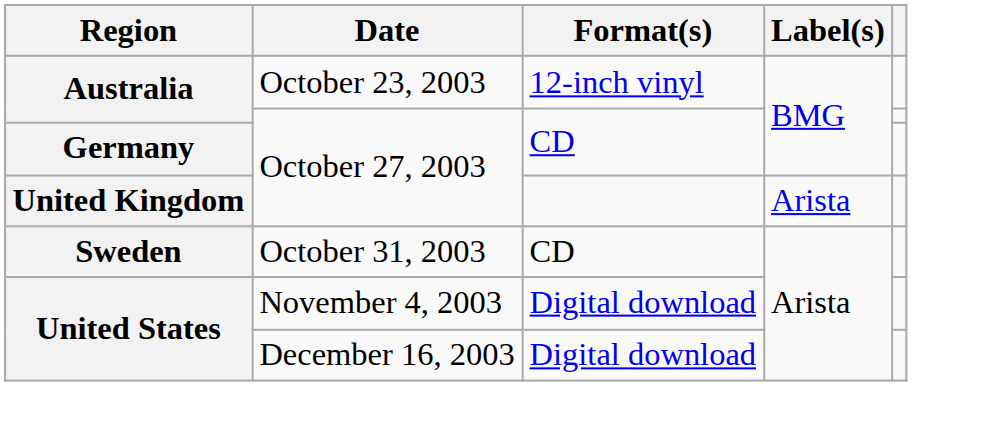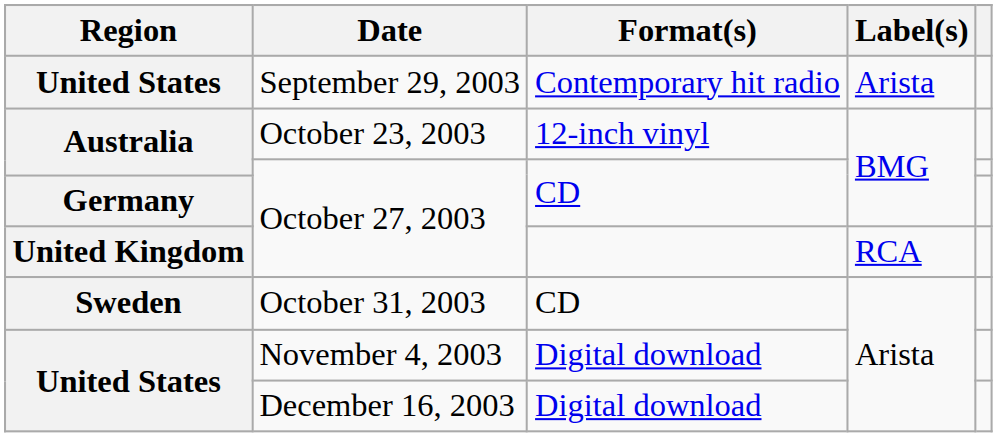 <table class="wikitable plainrowheaders">
 <tr>
 <th scope="col">Region</th>
 <th scope="col">Date</th>
 <th scope="col">Format(s)</th>
 <th scope="col">Label(s)</th>
 <th scope="col"></th>
+</tr>
+<tr>
+<th scope="row">United States</th>
+<td>September 29, 2003</td>
+<td><a href='#'>Contemporary hit radio</a></td>
+<td><a href='#'>Arista</a></td>
+<td></td>
 </tr>
 <tr>
 <th scope="row" rowspan="2">Australia</th>
 <td>October 23, 2003</td>
 <td><a href='#'>12-inch vinyl</a></td>
 <td rowspan="3"><a href='#'>BMG</a></td>
 <td></td>
 </tr>
 <tr>
 <td rowspan="3">October 27, 2003</td>
 <td rowspan="2"><a href='#'>CD</a></td>
 <td></td>
 </tr>
 <tr>
 <th scope="row">Germany</th>
 <td></td>
 </tr>
 <tr>
 <th scope="row">United Kingdom</th>
 <td></td>
-<td><a href='#'>Arista</a></td>
+<td><a href='#'>RCA</a></td>
 <td></td>
 </tr>
 <tr>
 <th scope="row">Sweden</th>
 <td>October 31, 2003</td>
 <td>CD</td>
 <td rowspan="3">Arista</td>
 <td></td>
 </tr>
 <tr>
 <th scope="row" rowspan="2">United States</th>
 <td>November 4, 2003</td>
 <td><a href='#'>Digital download</a></td>
 <td></td>
 </tr>
 <tr>
 <td>December 16, 2003</td>
 <td><a href='#'>Digital download</a></td>
 <td></td>
 </tr>
 </table>
